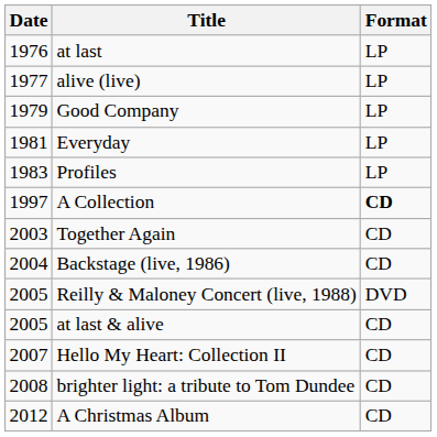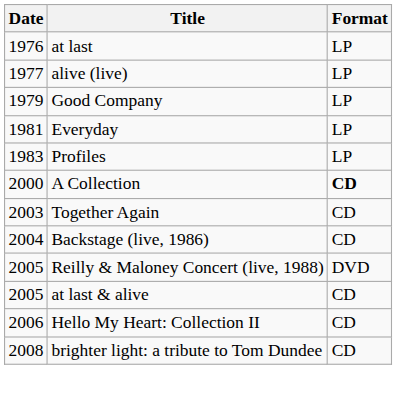 <table class="wikitable">
 <tr>
 <th>Date</th>
 <th>Title</th>
 <th>Format</th>
 </tr>
 <tr>
 <td>1976</td>
 <td>at last</td>
 <td>LP</td>
 </tr>
 <tr>
 <td>1977</td>
 <td>alive (live)</td>
 <td>LP</td>
 </tr>
 <tr>
 <td>1979</td>
 <td>Good Company</td>
 <td>LP</td>
 </tr>
 <tr>
 <td>1981</td>
 <td>Everyday</td>
 <td>LP</td>
 </tr>
 <tr>
 <td>1983</td>
 <td>Profiles</td>
 <td>LP</td>
 </tr>
 <tr>
-<td>1997</td>
+<td>2000</td>
 <td>A Collection</td>
 <td><strong>CD</strong></td>
 </tr>
 <tr>
 <td>2003</td>
 <td>Together Again</td>
 <td>CD</td>
 </tr>
 <tr>
 <td>2004</td>
 <td>Backstage (live, 1986)</td>
 <td>CD</td>
 </tr>
 <tr>
 <td>2005</td>
 <td>Reilly & Maloney Concert (live, 1988)</td>
 <td>DVD</td>
 </tr>
 <tr>
 <td>2005</td>
 <td>at last & alive</td>
 <td>CD</td>
 </tr>
 <tr>
-<td>2007</td>
+<td>2006</td>
 <td>Hello My Heart: Collection II</td>
 <td>CD</td>
 </tr>
 <tr>
 <td>2008</td>
 <td>brighter light: a tribute to Tom Dundee</td>
 <td>CD</td>
 </tr>
-<tr>
-<td>2012</td>
-<td>A Christmas Album</td>
-<td>CD</td>
-</tr>
 </table>
